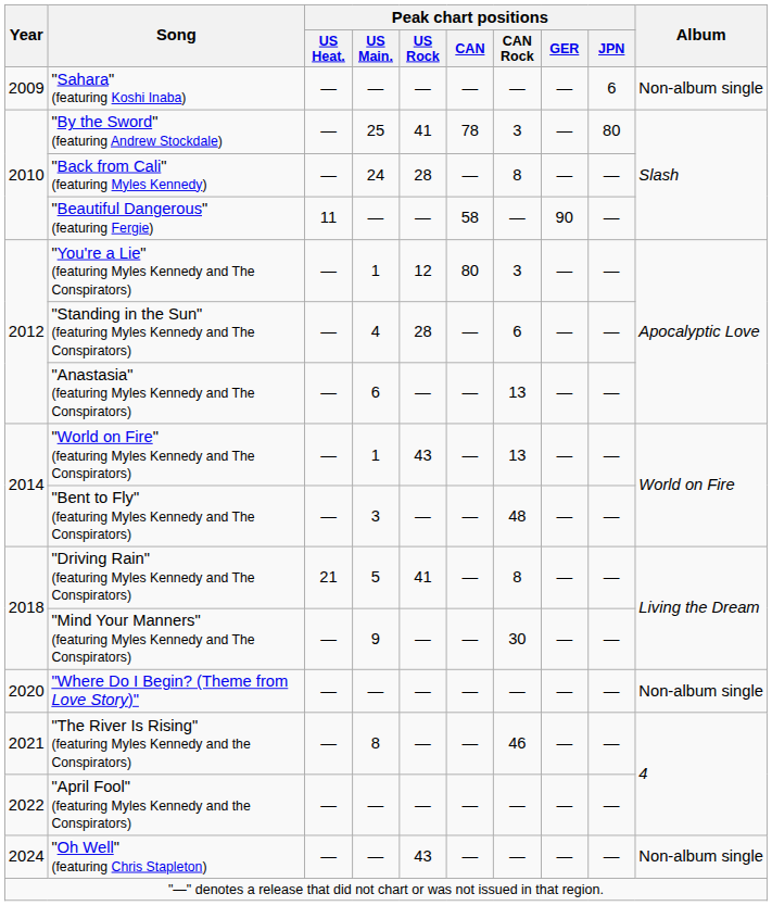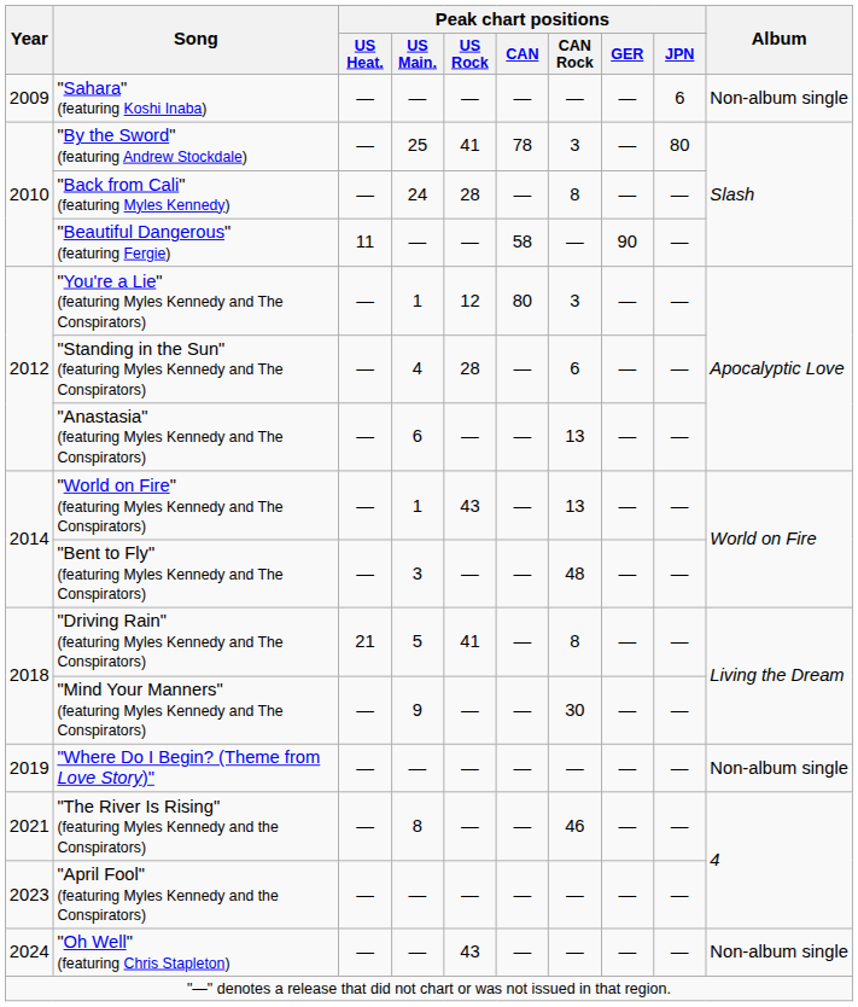 <table class="wikitable">
 <tr>
 <th rowspan="2">Year</th>
 <th rowspan="2" width="250">Song</th>
 <th colspan="7">Peak chart positions</th>
 <th rowspan="2">Album</th>
 </tr>
 <tr>
 <th style="width:3em;font-size:85%"><a href='#'>US<br>Heat.</a><br></th>
 <th style="width:3em;font-size:85%"><a href='#'>US<br>Main.</a><br></th>
 <th style="width:3em;font-size:85%"><a href='#'>US<br>Rock</a><br></th>
 <th style="width:3em;font-size:85%"><a href='#'>CAN</a><br></th>
 <th style="width:3em;font-size:85%">CAN<br>Rock<br></th>
 <th style="width:3em;font-size:85%"><a href='#'>GER</a><br></th>
 <th style="width:3em;font-size:85%"><a href='#'>JPN</a><br></th>
 </tr>
 <tr>
 <td>2009</td>
 <td>"<a href='#'>Sahara</a>"<br><small>(featuring <a href='#'>Koshi Inaba</a>)</small></td>
 <td align="center">—</td>
 <td align="center">—</td>
 <td align="center">—</td>
 <td align="center">—</td>
 <td align="center">—</td>
 <td align="center">—</td>
 <td align="center">6</td>
 <td>Non-album single</td>
 </tr>
 <tr>
 <td rowspan="3">2010</td>
 <td>"<a href='#'>By the Sword</a>"<br><small>(featuring <a href='#'>Andrew Stockdale</a>)</small></td>
 <td align="center">—</td>
 <td align="center">25</td>
 <td align="center">41</td>
 <td align="center">78</td>
 <td align="center">3</td>
 <td align="center">—</td>
 <td align="center">80</td>
 <td rowspan="3"><em>Slash</em></td>
 </tr>
 <tr>
 <td>"<a href='#'>Back from Cali</a>"<br><small>(featuring <a href='#'>Myles Kennedy</a>)</small></td>
 <td align="center">—</td>
 <td align="center">24</td>
 <td align="center">28</td>
 <td align="center">—</td>
 <td align="center">8</td>
 <td align="center">—</td>
 <td align="center">—</td>
 </tr>
 <tr>
 <td>"<a href='#'>Beautiful Dangerous</a>"<br><small>(featuring <a href='#'>Fergie</a>)</small></td>
 <td align="center">11</td>
 <td align="center">—</td>
 <td align="center">—</td>
 <td align="center">58</td>
 <td align="center">—</td>
 <td align="center">90</td>
 <td align="center">—</td>
 </tr>
 <tr>
 <td rowspan="3">2012</td>
 <td>"<a href='#'>You're a Lie</a>"<br><small>(featuring Myles Kennedy and The Conspirators)</small></td>
 <td align="center">—</td>
 <td align="center">1</td>
 <td align="center">12</td>
 <td align="center">80</td>
 <td align="center">3</td>
 <td align="center">—</td>
 <td align="center">—</td>
 <td rowspan="3"><em>Apocalyptic Love</em></td>
 </tr>
 <tr>
 <td>"Standing in the Sun"<br><small>(featuring Myles Kennedy and The Conspirators)</small></td>
 <td align="center">—</td>
 <td align="center">4</td>
 <td align="center">28</td>
 <td align="center">—</td>
 <td align="center">6</td>
 <td align="center">—</td>
 <td align="center">—</td>
 </tr>
 <tr>
 <td>"Anastasia"<br><small>(featuring Myles Kennedy and The Conspirators)</small></td>
 <td align="center">—</td>
 <td align="center">6</td>
 <td align="center">—</td>
 <td align="center">—</td>
 <td align="center">13</td>
 <td align="center">—</td>
 <td align="center">—</td>
 </tr>
 <tr>
 <td rowspan="2">2014</td>
 <td>"<a href='#'>World on Fire</a>"<br><small>(featuring Myles Kennedy and The Conspirators)</small></td>
 <td align="center">—</td>
 <td align="center">1</td>
 <td align="center">43</td>
 <td align="center">—</td>
 <td align="center">13</td>
 <td align="center">—</td>
 <td align="center">—</td>
 <td rowspan="2"><em>World on Fire</em></td>
 </tr>
 <tr>
 <td>"Bent to Fly"<br><small>(featuring Myles Kennedy and The Conspirators)</small></td>
 <td align="center">—</td>
 <td align="center">3</td>
 <td align="center">—</td>
 <td align="center">—</td>
 <td align="center">48</td>
 <td align="center">—</td>
 <td align="center">—</td>
 </tr>
 <tr>
 <td rowspan="2">2018</td>
 <td>"Driving Rain"<br><small>(featuring Myles Kennedy and The Conspirators)</small></td>
 <td align="center">21</td>
 <td align="center">5</td>
 <td align="center">41</td>
 <td align="center">—</td>
 <td align="center">8</td>
 <td align="center">—</td>
 <td align="center">—</td>
 <td rowspan="2"><em>Living the Dream</em></td>
 </tr>
 <tr>
 <td>"Mind Your Manners"<br><small>(featuring Myles Kennedy and The Conspirators)</small></td>
 <td align="center">—</td>
 <td align="center">9</td>
 <td align="center">—</td>
 <td align="center">—</td>
 <td align="center">30</td>
 <td align="center">—</td>
 <td align="center">—</td>
 </tr>
 <tr>
-<td>2020</td>
+<td>2019</td>
 <td><a href='#'>"Where Do I Begin? (Theme from <em>Love Story</em>)"</a></td>
 <td align="center">—</td>
 <td align="center">—</td>
 <td align="center">—</td>
 <td align="center">—</td>
 <td align="center">—</td>
 <td align="center">—</td>
 <td align="center">—</td>
 <td>Non-album single</td>
 </tr>
 <tr>
 <td rowspan="1">2021</td>
 <td>"The River Is Rising"<br><small>(featuring Myles Kennedy and the Conspirators)</small></td>
 <td align="center">—</td>
 <td align="center">8</td>
 <td align="center">—</td>
 <td align="center">—</td>
 <td align="center">46</td>
 <td align="center">—</td>
 <td align="center">—</td>
 <td rowspan="2"><em>4</em></td>
 </tr>
 <tr>
-<td>2022</td>
+<td>2023</td>
 <td>"April Fool"<br><small>(featuring Myles Kennedy and the Conspirators)</small></td>
 <td align="center">—</td>
 <td align="center">—</td>
 <td align="center">—</td>
 <td align="center">—</td>
 <td align="center">—</td>
 <td align="center">—</td>
 <td align="center">—</td>
 </tr>
 <tr>
 <td>2024</td>
 <td>"<a href='#'>Oh Well</a>"<br><small>(featuring <a href='#'>Chris Stapleton</a>)</small></td>
 <td align="center">—</td>
 <td align="center">—</td>
 <td align="center">43</td>
 <td align="center">—</td>
 <td align="center">—</td>
 <td align="center">—</td>
 <td align="center">—</td>
 <td>Non-album single</td>
 </tr>
 <tr>
 <td align="center" colspan="13" style="font-size: 85%">"—" denotes a release that did not chart or was not issued in that region.</td>
 </tr>
 </table>
